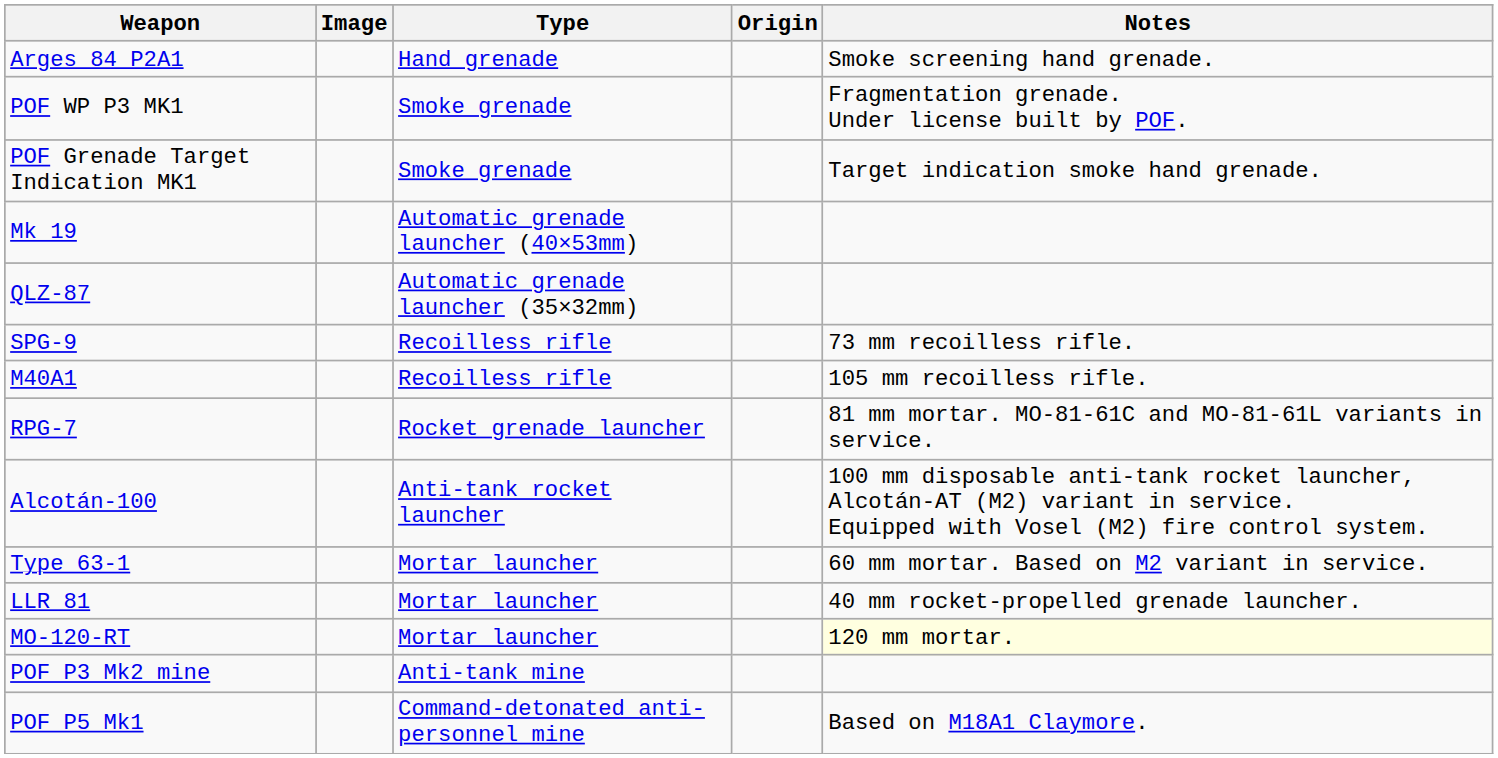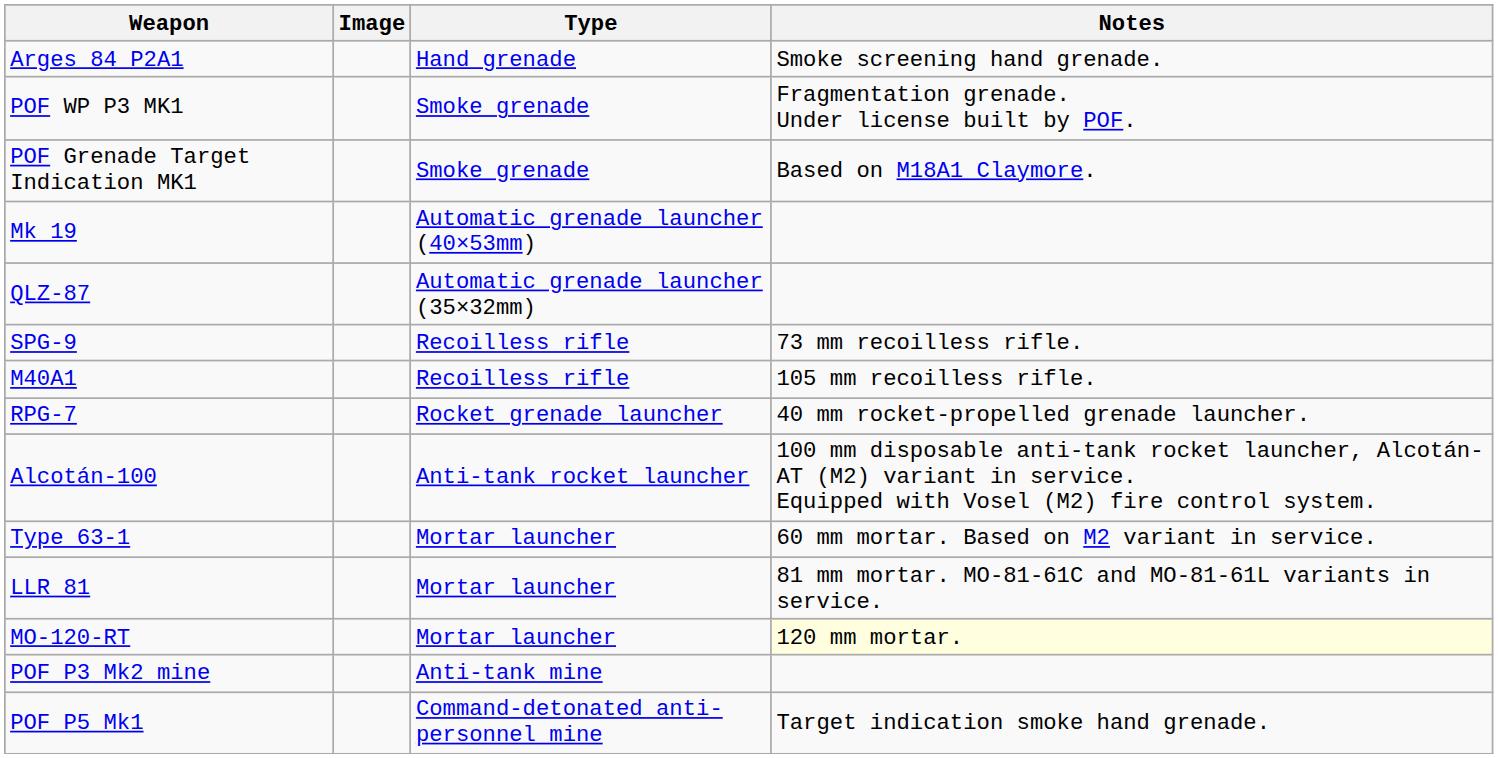 <table class="wikitable">
 <tr>
 <th>Weapon</th>
 <th>Image</th>
 <th>Type</th>
-<th>Origin</th>
 <th>Notes</th>
 </tr>
 <tr>
 <td><a href='#'>Arges 84 P2A1</a></td>
 <td></td>
 <td><a href='#'>Hand grenade</a></td>
-<td></td>
 <td>Smoke screening hand grenade.</td>
 </tr>
 <tr>
 <td><a href='#'>POF</a> WP P3 MK1</td>
 <td></td>
 <td><a href='#'>Smoke grenade</a></td>
-<td></td>
 <td>Fragmentation grenade.<br>Under license built by <a href='#'>POF</a>.</td>
 </tr>
 <tr>
 <td><a href='#'>POF</a> Grenade Target Indication MK1</td>
 <td></td>
 <td><a href='#'>Smoke grenade</a></td>
-<td></td>
-<td>Target indication smoke hand grenade.</td>
+<td>Based on <a href='#'>M18A1 Claymore</a>.</td>
 </tr>
 <tr>
 <td><a href='#'>Mk 19</a></td>
 <td></td>
 <td><a href='#'>Automatic grenade launcher</a> (<a href='#'>40×53mm</a>)</td>
-<td></td>
 <td></td>
 </tr>
 <tr>
 <td><a href='#'>QLZ-87</a></td>
 <td></td>
 <td><a href='#'>Automatic grenade launcher</a> (35×32mm)</td>
 <td></td>
-<td></td>
 </tr>
 <tr>
 <td><a href='#'>SPG-9</a></td>
 <td></td>
 <td><a href='#'>Recoilless rifle</a></td>
-<td></td>
 <td>73 mm recoilless rifle.</td>
 </tr>
 <tr>
 <td><a href='#'>M40A1</a></td>
 <td></td>
 <td><a href='#'>Recoilless rifle</a></td>
-<td></td>
 <td>105 mm recoilless rifle.</td>
 </tr>
 <tr>
 <td><a href='#'>RPG-7</a></td>
 <td></td>
 <td><a href='#'>Rocket grenade launcher</a></td>
-<td></td>
-<td>81 mm mortar. MO-81-61C and MO-81-61L variants in service.</td>
+<td>40 mm rocket-propelled grenade launcher.</td>
 </tr>
 <tr>
 <td><a href='#'>Alcotán-100</a></td>
 <td></td>
 <td><a href='#'>Anti-tank rocket launcher</a></td>
-<td></td>
 <td>100 mm disposable anti-tank rocket launcher, Alcotán-AT (M2) variant in service.<br>Equipped with Vosel (M2) fire control system.</td>
 </tr>
 <tr>
 <td><a href='#'>Type 63-1</a></td>
 <td></td>
 <td><a href='#'>Mortar launcher</a></td>
-<td><br></td>
 <td>60 mm mortar. Based on <a href='#'>M2</a> variant in service.</td>
 </tr>
 <tr>
 <td><a href='#'>LLR 81</a></td>
 <td></td>
 <td><a href='#'>Mortar launcher</a></td>
-<td><br></td>
-<td>40 mm rocket-propelled grenade launcher.</td>
+<td>81 mm mortar. MO-81-61C and MO-81-61L variants in service.</td>
 </tr>
 <tr>
 <td><a href='#'>MO-120-RT</a></td>
 <td></td>
 <td><a href='#'>Mortar launcher</a></td>
-<td><br></td>
 <td style="background: lightyellow;">120 mm mortar.</td>
 </tr>
 <tr>
 <td><a href='#'>POF P3 Mk2 mine</a></td>
 <td></td>
 <td><a href='#'>Anti-tank mine</a></td>
 <td></td>
-<td></td>
 </tr>
 <tr>
 <td><a href='#'>POF P5 Mk1</a></td>
 <td></td>
 <td><a href='#'>Command-detonated anti-personnel mine</a></td>
-<td></td>
-<td>Based on <a href='#'>M18A1 Claymore</a>.</td>
+<td>Target indication smoke hand grenade.</td>
 </tr>
 </table>
